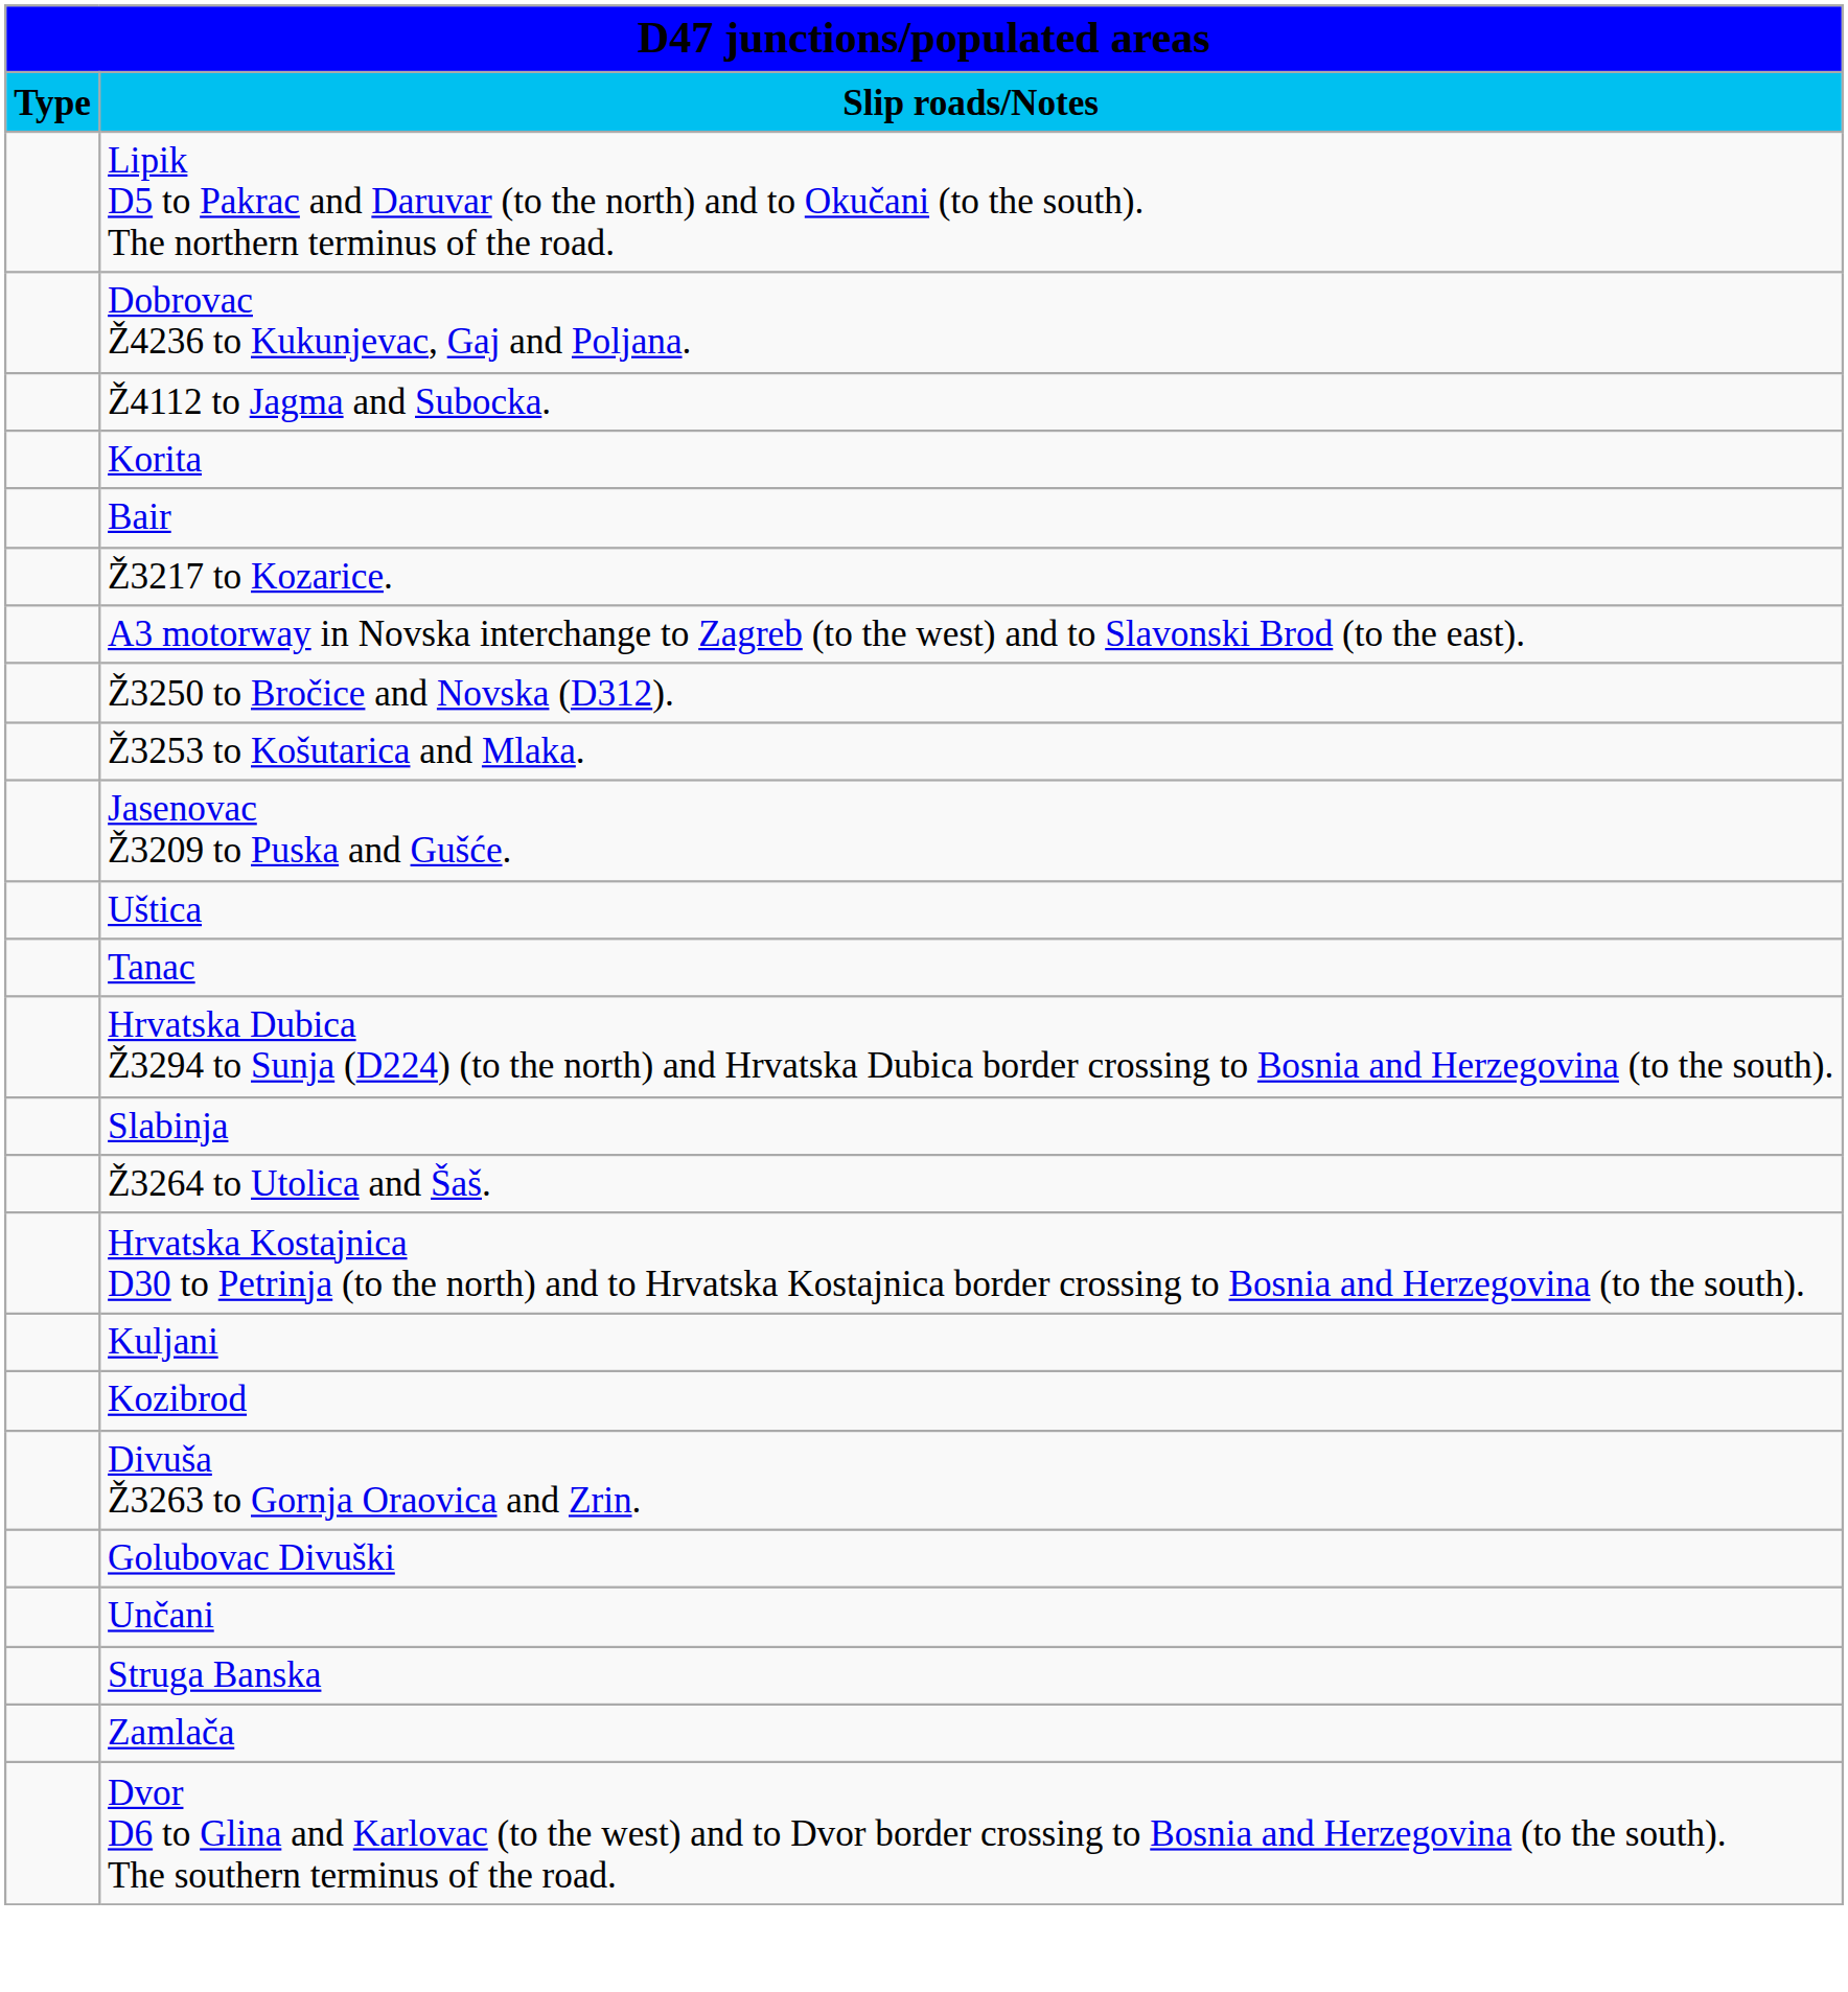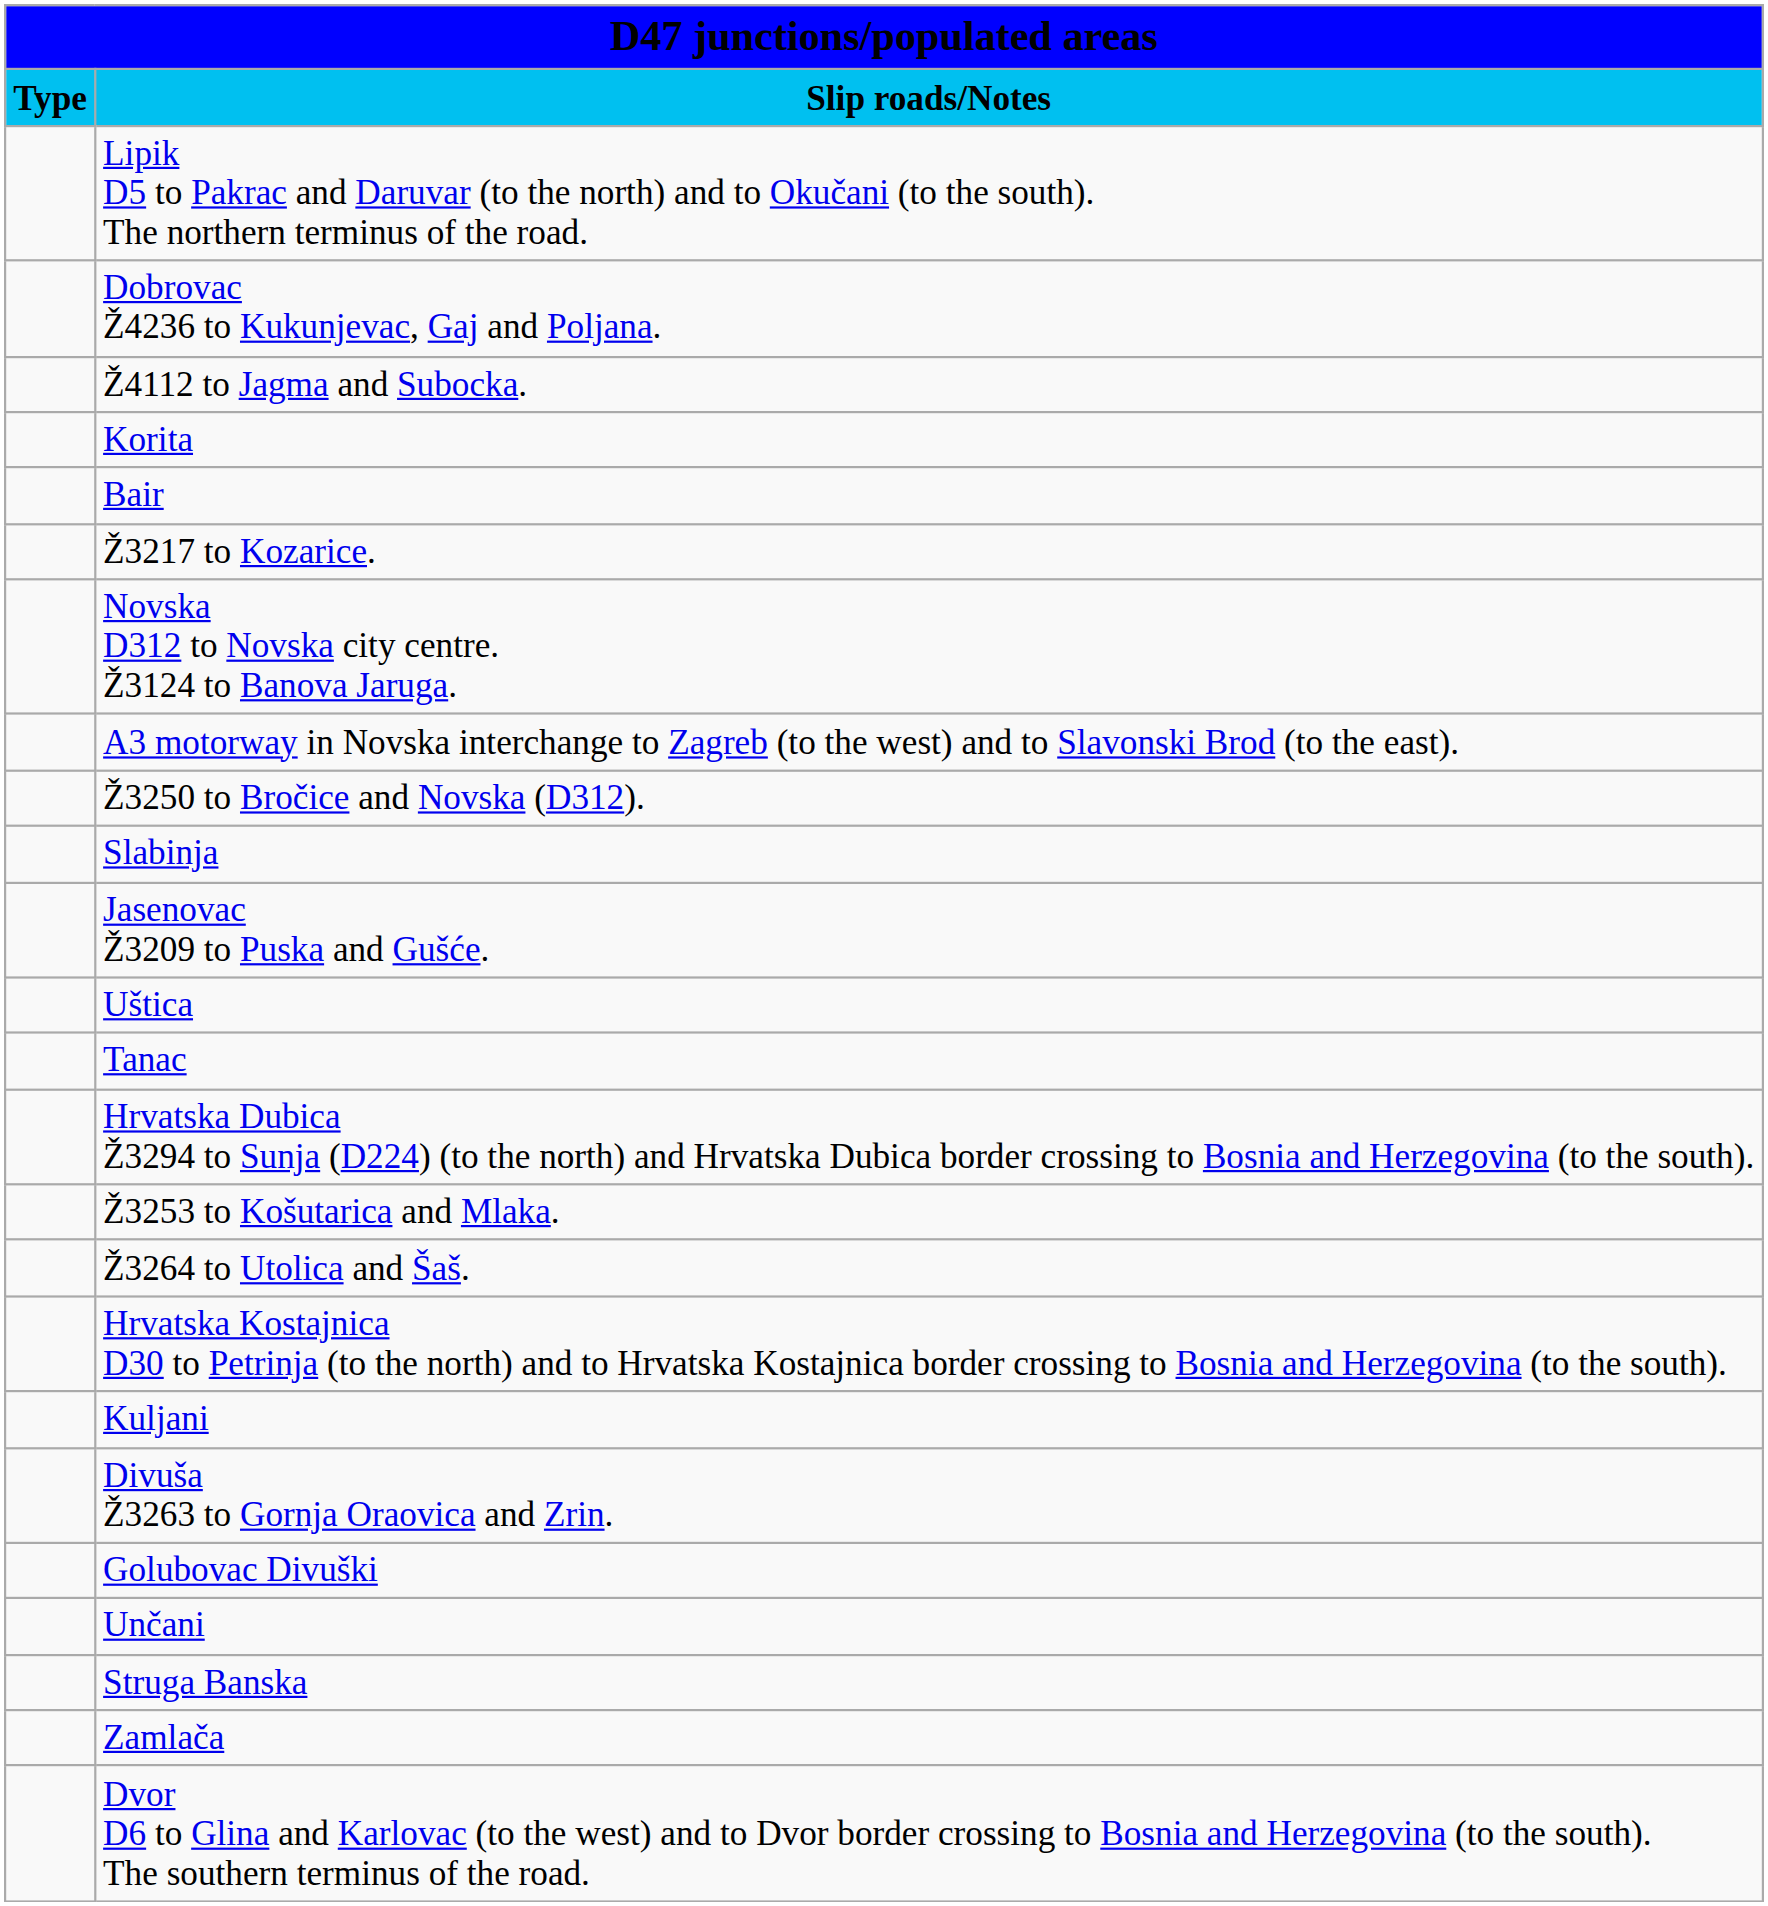 <table class="wikitable">
 <tr>
 <td colspan=2 bgcolor=blue align=center style=margin-top:15><span><big><strong>D47 junctions/populated areas</strong></big></span></td>
 </tr>
 <tr>
 <td align=center bgcolor=00c0f0><strong>Type</strong></td>
 <td align=center bgcolor=00c0f0><strong>Slip roads/Notes</strong></td>
 </tr>
 <tr>
 <td></td>
 <td><a href='#'>Lipik</a><br> <a href='#'>D5</a> to <a href='#'>Pakrac</a> and <a href='#'>Daruvar</a> (to the north) and to <a href='#'>Okučani</a> (to the south).<br>The northern terminus of the road.</td>
 </tr>
 <tr>
 <td></td>
 <td><a href='#'>Dobrovac</a><br>Ž4236 to <a href='#'>Kukunjevac</a>, <a href='#'>Gaj</a> and <a href='#'>Poljana</a>.</td>
 </tr>
 <tr>
 <td></td>
 <td>Ž4112 to <a href='#'>Jagma</a> and <a href='#'>Subocka</a>.</td>
 </tr>
 <tr>
 <td></td>
 <td><a href='#'>Korita</a></td>
 </tr>
 <tr>
 <td></td>
 <td><a href='#'>Bair</a></td>
 </tr>
 <tr>
 <td></td>
 <td>Ž3217 to <a href='#'>Kozarice</a>.</td>
 </tr>
 <tr>
 <td></td>
+<td><a href='#'>Novska</a><br> <a href='#'>D312</a> to <a href='#'>Novska</a> city centre.<br>Ž3124 to <a href='#'>Banova Jaruga</a>.</td>
+</tr>
+<tr>
+<td></td>
 <td> <a href='#'>A3 motorway</a> in Novska interchange to <a href='#'>Zagreb</a> (to the west) and to <a href='#'>Slavonski Brod</a> (to the east).</td>
 </tr>
 <tr>
 <td></td>
 <td>Ž3250 to <a href='#'>Bročice</a> and <a href='#'>Novska</a> (<a href='#'>D312</a>).</td>
 </tr>
 <tr>
 <td></td>
-<td>Ž3253 to <a href='#'>Košutarica</a> and <a href='#'>Mlaka</a>.</td>
+<td><a href='#'>Slabinja</a></td>
 </tr>
 <tr>
 <td></td>
 <td><a href='#'>Jasenovac</a><br>Ž3209 to <a href='#'>Puska</a> and <a href='#'>Gušće</a>.</td>
 </tr>
 <tr>
 <td></td>
 <td><a href='#'>Uštica</a></td>
 </tr>
 <tr>
 <td></td>
 <td><a href='#'>Tanac</a></td>
 </tr>
 <tr>
 <td></td>
 <td><a href='#'>Hrvatska Dubica</a><br>Ž3294 to <a href='#'>Sunja</a> (<a href='#'>D224</a>) (to the north) and Hrvatska Dubica border crossing to <a href='#'>Bosnia and Herzegovina</a> (to the south).</td>
 </tr>
 <tr>
 <td></td>
-<td><a href='#'>Slabinja</a></td>
+<td>Ž3253 to <a href='#'>Košutarica</a> and <a href='#'>Mlaka</a>.</td>
 </tr>
 <tr>
 <td></td>
 <td>Ž3264 to <a href='#'>Utolica</a> and <a href='#'>Šaš</a>.</td>
 </tr>
 <tr>
 <td></td>
 <td><a href='#'>Hrvatska Kostajnica</a><br> <a href='#'>D30</a> to <a href='#'>Petrinja</a> (to the north) and to Hrvatska Kostajnica border crossing to <a href='#'>Bosnia and Herzegovina</a> (to the south).</td>
 </tr>
 <tr>
 <td></td>
 <td><a href='#'>Kuljani</a></td>
-</tr>
-<tr>
-<td></td>
-<td><a href='#'>Kozibrod</a></td>
 </tr>
 <tr>
 <td></td>
 <td><a href='#'>Divuša</a><br>Ž3263 to <a href='#'>Gornja Oraovica</a> and <a href='#'>Zrin</a>.</td>
 </tr>
 <tr>
 <td></td>
 <td><a href='#'>Golubovac Divuški</a></td>
 </tr>
 <tr>
 <td></td>
 <td><a href='#'>Unčani</a></td>
 </tr>
 <tr>
 <td></td>
 <td><a href='#'>Struga Banska</a></td>
 </tr>
 <tr>
 <td></td>
 <td><a href='#'>Zamlača</a></td>
 </tr>
 <tr>
 <td></td>
 <td><a href='#'>Dvor</a><br> <a href='#'>D6</a> to <a href='#'>Glina</a> and <a href='#'>Karlovac</a> (to the west) and to Dvor border crossing to <a href='#'>Bosnia and Herzegovina</a> (to the south).<br>The southern terminus of the road.</td>
 </tr>
 </table>
